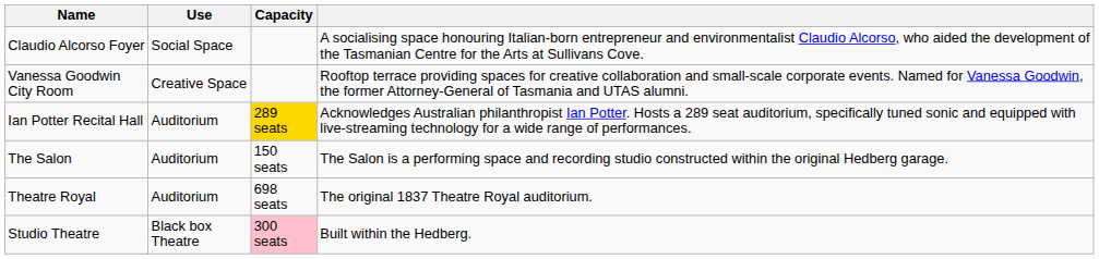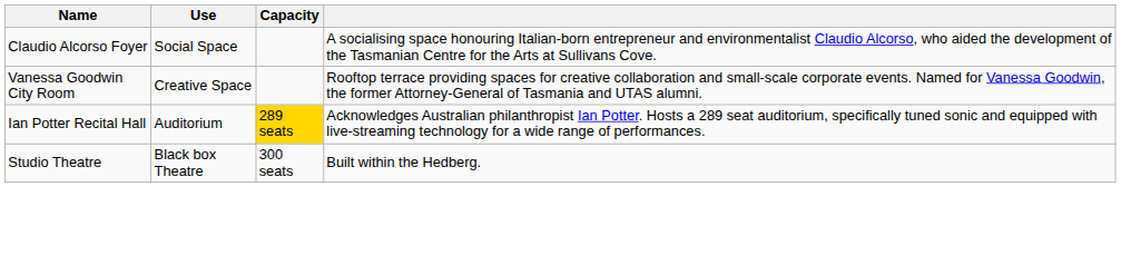 <table class="wikitable sortable">
 <tr>
 <th>Name</th>
 <th>Use</th>
 <th>Capacity</th>
 <th class="unsortable"></th>
 </tr>
 <tr>
 <td>Claudio Alcorso Foyer</td>
 <td>Social Space</td>
 <td></td>
 <td>A socialising space honouring Italian-born entrepreneur and environmentalist <a href='#'>Claudio Alcorso</a>, who aided the development of the Tasmanian Centre for the Arts at Sullivans Cove.</td>
 </tr>
 <tr>
 <td>Vanessa Goodwin City Room</td>
 <td>Creative Space</td>
 <td></td>
 <td>Rooftop terrace providing spaces for creative collaboration and small-scale corporate events. Named for <a href='#'>Vanessa Goodwin</a>, the former Attorney-General of Tasmania and UTAS alumni.</td>
 </tr>
 <tr>
 <td>Ian Potter Recital Hall</td>
 <td>Auditorium</td>
 <td style="background: gold;">289 seats</td>
 <td>Acknowledges Australian philanthropist <a href='#'>Ian Potter</a>. Hosts a 289 seat auditorium, specifically tuned sonic and equipped with live-streaming technology for a wide range of performances.</td>
 </tr>
 <tr>
-<td>The Salon</td>
-<td>Auditorium</td>
-<td>150 seats</td>
-<td>The Salon is a performing space and recording studio constructed within the original Hedberg garage.</td>
-</tr>
-<tr>
-<td>Theatre Royal</td>
-<td>Auditorium</td>
-<td>698 seats</td>
-<td>The original 1837 Theatre Royal auditorium.</td>
-</tr>
-<tr>
 <td>Studio Theatre</td>
 <td>Black box Theatre</td>
-<td style="background: pink;">300 seats</td>
+<td>300 seats</td>
 <td>Built within the Hedberg.</td>
 </tr>
 </table>
